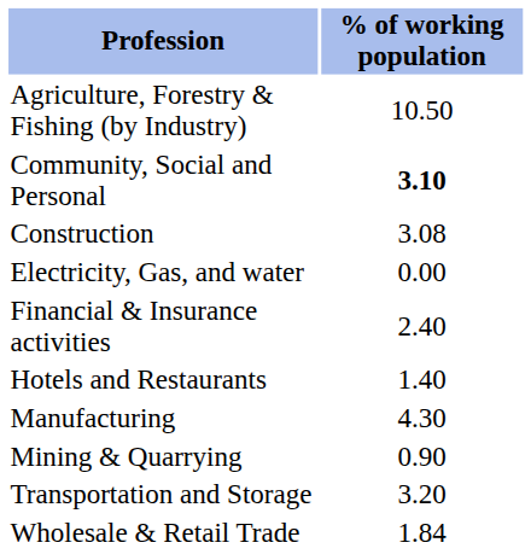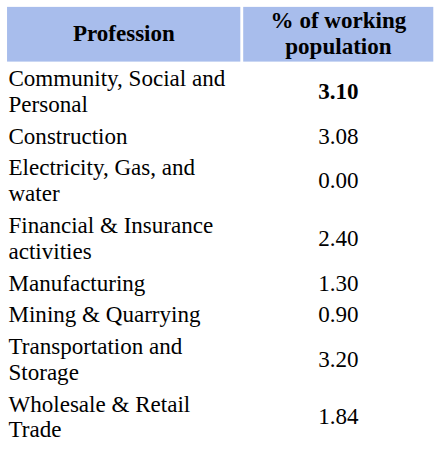 <table class="toccolours" style="clear:right; float:right; background:#fff; margin:0 0 0.5em 1em; width:300px">
 <tr>
 <td style="text-align:center;background:#A8BDEC"><strong>Profession</strong></td>
 <td style="text-align:center;background:#A8BDEC"><strong>% of working population</strong></td>
-</tr>
-<tr>
-<td>Agriculture, Forestry & Fishing (by Industry)</td>
-<td style="text-align:center;">10.50</td>
 </tr>
 <tr>
 <td>Community, Social and Personal</td>
 <td style="text-align:center;"><strong>3.10</strong></td>
 </tr>
 <tr>
 <td>Construction</td>
 <td style="text-align:center;">3.08</td>
 </tr>
 <tr>
 <td>Electricity, Gas, and water</td>
 <td style="text-align:center;">0.00</td>
 </tr>
 <tr>
 <td>Financial & Insurance activities</td>
 <td style="text-align:center;">2.40</td>
 </tr>
 <tr>
-<td>Hotels and Restaurants</td>
-<td style="text-align:center;">1.40</td>
-</tr>
-<tr>
 <td>Manufacturing</td>
-<td style="text-align:center;">4.30</td>
+<td style="text-align:center;">1.30</td>
 </tr>
 <tr>
 <td>Mining & Quarrying</td>
 <td style="text-align:center;">0.90</td>
 </tr>
 <tr>
 <td>Transportation and Storage</td>
 <td style="text-align:center;">3.20</td>
 </tr>
 <tr>
 <td>Wholesale & Retail Trade</td>
 <td style="text-align:center;">1.84</td>
 </tr>
 </table>
